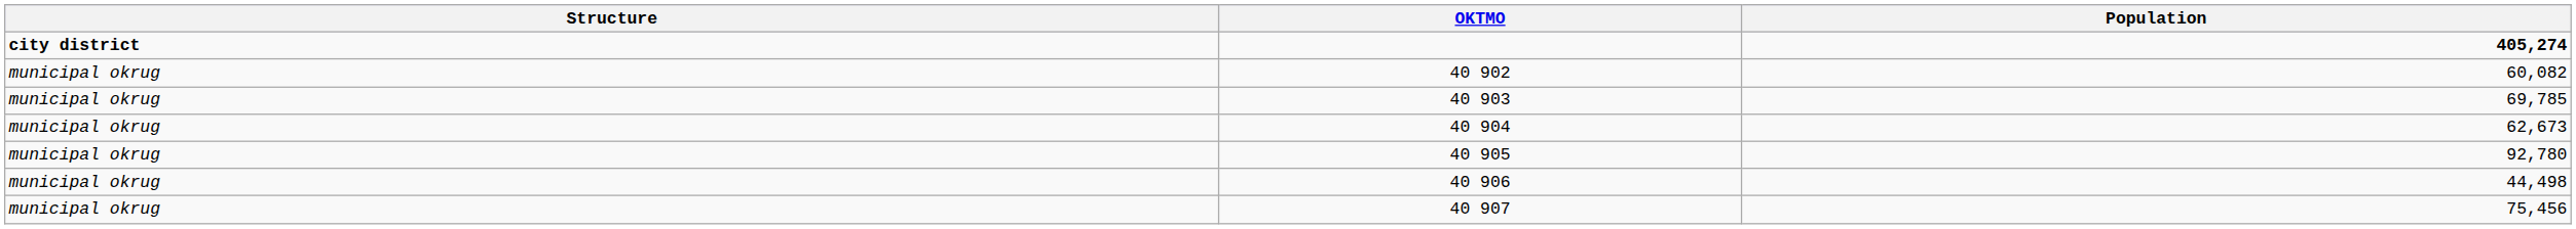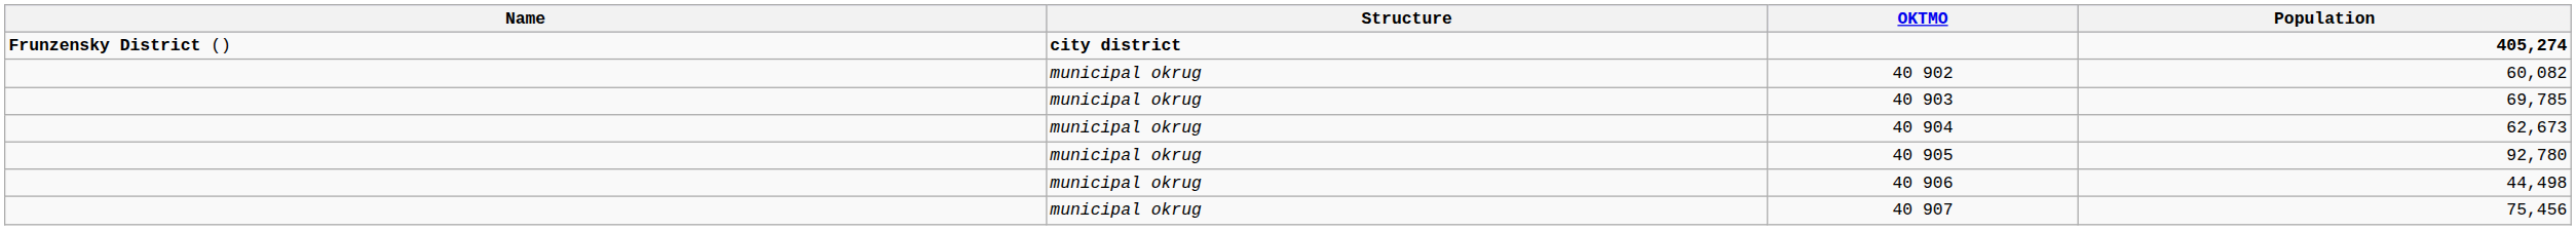 <table width=100% class="wikitable">
 <tr bgcolor="#CCCCFF" align="left">
+<th>Name</th>
 <th>Structure</th>
 <th><a href='#'>OKTMO</a></th>
 <th>Population</th>
 </tr>
 <tr valign="top">
+<td><strong>Frunzensky District</strong> ()</td>
 <td align="left"><strong>city district</strong></td>
 <td></td>
 <td align="right"><strong>405,274</strong></td>
 </tr>
 <tr>
+<td><br></td>
 <td align="left"><em>municipal okrug</em></td>
 <td align="center">40 902</td>
 <td align="right">60,082</td>
 </tr>
 <tr>
+<td><br></td>
 <td align="left"><em>municipal okrug</em></td>
 <td align="center">40 903</td>
 <td align="right">69,785</td>
 </tr>
 <tr>
+<td><br></td>
 <td align="left"><em>municipal okrug</em></td>
 <td align="center">40 904</td>
 <td align="right">62,673</td>
 </tr>
 <tr>
+<td><br></td>
 <td align="left"><em>municipal okrug</em></td>
 <td align="center">40 905</td>
 <td align="right">92,780</td>
 </tr>
 <tr>
+<td><br></td>
 <td align="left"><em>municipal okrug</em></td>
 <td align="center">40 906</td>
 <td align="right">44,498</td>
 </tr>
 <tr>
+<td><br></td>
 <td align="left"><em>municipal okrug</em></td>
 <td align="center">40 907</td>
 <td align="right">75,456</td>
 </tr>
 </table>
